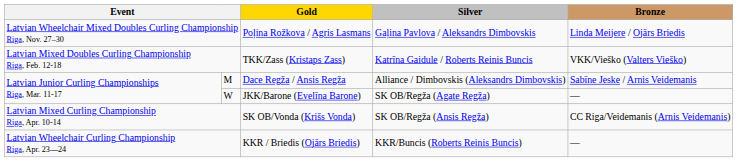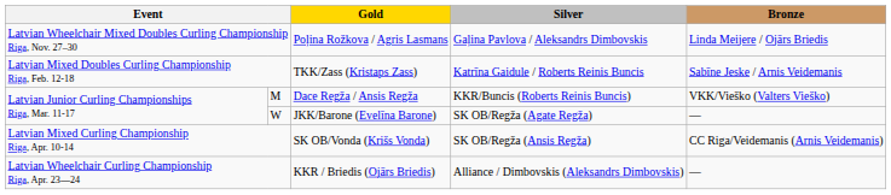 <table class="wikitable">
 <tr>
 <th colspan="2">Event</th>
 <th style="background:gold">Gold</th>
 <th style="background:silver">Silver</th>
 <th style="background:#cc9966">Bronze</th>
 </tr>
 <tr>
 <td colspan="2"><a href='#'>Latvian Wheelchair Mixed Doubles Curling Championship</a><br> <small><a href='#'>Riga</a>, Nov. 27–30</small></td>
 <td><a href='#'>Poļina Rožkova</a> / <a href='#'>Agris Lasmans</a></td>
 <td><a href='#'>Gaļina Pavlova</a> / <a href='#'>Aleksandrs Dimbovskis</a></td>
 <td><a href='#'>Linda Meijere</a> / <a href='#'>Ojārs Briedis</a></td>
 </tr>
 <tr>
 <td colspan="2"><a href='#'>Latvian Mixed Doubles Curling Championship</a><br> <small><a href='#'>Riga</a>, Feb. 12-18</small></td>
 <td>TKK/Zass (<a href='#'>Kristaps Zass</a>)</td>
 <td><a href='#'>Katrīna Gaidule</a> / <a href='#'>Roberts Reinis Buncis</a></td>
-<td>VKK/Vieško (<a href='#'>Valters Vieško</a>)</td>
+<td><a href='#'>Sabīne Jeske</a> / <a href='#'>Arnis Veidemanis</a></td>
 </tr>
 <tr>
 <td rowspan="2"><a href='#'>Latvian Junior Curling Championships</a><br><small><a href='#'>Riga</a>, Mar. 11-17</small></td>
 <td>M</td>
 <td><a href='#'>Dace Regža</a> / <a href='#'>Ansis Regža</a></td>
-<td>Alliance / Dimbovskis (<a href='#'>Aleksandrs Dimbovskis</a>)</td>
-<td><a href='#'>Sabīne Jeske</a> / <a href='#'>Arnis Veidemanis</a></td>
+<td>KKR/Buncis (<a href='#'>Roberts Reinis Buncis</a>)</td>
+<td>VKK/Vieško (<a href='#'>Valters Vieško</a>)</td>
 </tr>
 <tr>
 <td>W</td>
 <td>JKK/Barone (<a href='#'>Evelīna Barone</a>)</td>
 <td>SK OB/Regža (<a href='#'>Agate Regža</a>)</td>
 <td>—</td>
 </tr>
 <tr>
 <td colspan="2"><a href='#'>Latvian Mixed Curling Championship</a><br><small><a href='#'>Riga</a>, Apr. 10-14</small></td>
 <td>SK OB/Vonda (<a href='#'>Krišs Vonda</a>)</td>
 <td>SK OB/Regža (<a href='#'>Ansis Regža</a>)</td>
 <td>CC Riga/Veidemanis (<a href='#'>Arnis Veidemanis</a>)</td>
 </tr>
 <tr>
 <td colspan="2"><a href='#'>Latvian Wheelchair Curling Championship</a> <br><small><a href='#'>Riga</a>, Apr. 23—24</small></td>
 <td>KKR / Briedis (<a href='#'>Ojārs Briedis</a>)</td>
-<td>KKR/Buncis (<a href='#'>Roberts Reinis Buncis</a>)</td>
+<td>Alliance / Dimbovskis (<a href='#'>Aleksandrs Dimbovskis</a>)</td>
 <td>—</td>
 </tr>
 </table>
